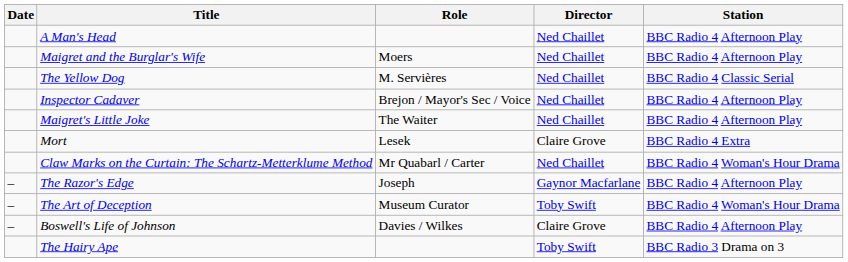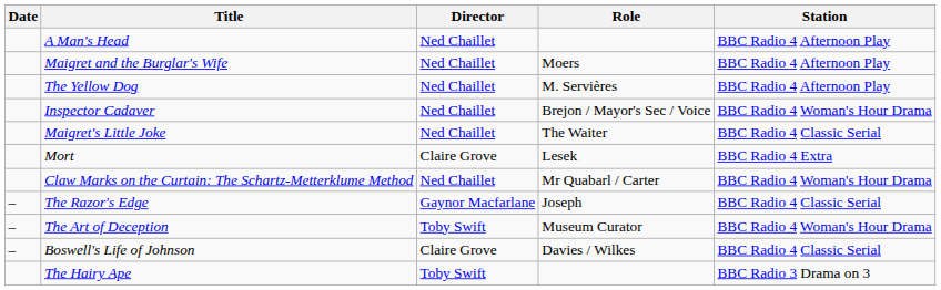 <table class="wikitable sortable">
 <tr>
 <th>Date</th>
 <th>Title</th>
+<th>Director</th>
 <th>Role</th>
-<th>Director</th>
 <th>Station</th>
 </tr>
 <tr>
 <td></td>
 <td><em><a href='#'>A Man's Head</a></em></td>
+<td><a href='#'>Ned Chaillet</a></td>
 <td></td>
-<td><a href='#'>Ned Chaillet</a></td>
 <td><a href='#'>BBC Radio 4</a> <a href='#'>Afternoon Play</a></td>
 </tr>
 <tr>
 <td></td>
 <td><em><a href='#'>Maigret and the Burglar's Wife</a></em></td>
+<td><a href='#'>Ned Chaillet</a></td>
 <td>Moers</td>
-<td><a href='#'>Ned Chaillet</a></td>
 <td><a href='#'>BBC Radio 4</a> <a href='#'>Afternoon Play</a></td>
 </tr>
 <tr>
 <td></td>
 <td><em><a href='#'>The Yellow Dog</a></em></td>
+<td><a href='#'>Ned Chaillet</a></td>
 <td>M. Servières</td>
+<td><a href='#'>BBC Radio 4</a> <a href='#'>Afternoon Play</a></td>
+</tr>
+<tr>
+<td></td>
+<td><em><a href='#'>Inspector Cadaver</a></em></td>
 <td><a href='#'>Ned Chaillet</a></td>
+<td>Brejon / Mayor's Sec / Voice</td>
+<td><a href='#'>BBC Radio 4</a> <a href='#'>Woman's Hour Drama</a></td>
+</tr>
+<tr>
+<td></td>
+<td><em><a href='#'>Maigret's Little Joke</a></em></td>
+<td><a href='#'>Ned Chaillet</a></td>
+<td>The Waiter</td>
 <td><a href='#'>BBC Radio 4</a> <a href='#'>Classic Serial</a></td>
 </tr>
 <tr>
 <td></td>
-<td><em><a href='#'>Inspector Cadaver</a></em></td>
-<td>Brejon / Mayor's Sec / Voice</td>
-<td><a href='#'>Ned Chaillet</a></td>
-<td><a href='#'>BBC Radio 4</a> <a href='#'>Afternoon Play</a></td>
-</tr>
-<tr>
-<td></td>
-<td><em><a href='#'>Maigret's Little Joke</a></em></td>
-<td>The Waiter</td>
-<td><a href='#'>Ned Chaillet</a></td>
-<td><a href='#'>BBC Radio 4</a> <a href='#'>Afternoon Play</a></td>
-</tr>
-<tr>
-<td></td>
 <td><em>Mort</em></td>
+<td>Claire Grove</td>
 <td>Lesek</td>
-<td>Claire Grove</td>
 <td><a href='#'>BBC Radio 4 Extra</a></td>
 </tr>
 <tr>
 <td></td>
 <td><em><a href='#'>Claw Marks on the Curtain: The Schartz-Metterklume Method</a></em></td>
+<td><a href='#'>Ned Chaillet</a></td>
 <td>Mr Quabarl / Carter</td>
-<td><a href='#'>Ned Chaillet</a></td>
 <td><a href='#'>BBC Radio 4</a> <a href='#'>Woman's Hour Drama</a></td>
 </tr>
 <tr>
 <td> – </td>
 <td><em><a href='#'>The Razor's Edge</a></em></td>
+<td><a href='#'>Gaynor Macfarlane</a></td>
 <td>Joseph</td>
-<td><a href='#'>Gaynor Macfarlane</a></td>
-<td><a href='#'>BBC Radio 4</a> <a href='#'>Afternoon Play</a></td>
+<td><a href='#'>BBC Radio 4</a> <a href='#'>Classic Serial</a></td>
 </tr>
 <tr>
 <td> – </td>
 <td><em><a href='#'>The Art of Deception</a></em></td>
+<td><a href='#'>Toby Swift</a></td>
 <td>Museum Curator</td>
-<td><a href='#'>Toby Swift</a></td>
 <td><a href='#'>BBC Radio 4</a> <a href='#'>Woman's Hour Drama</a></td>
 </tr>
 <tr>
 <td> – </td>
 <td><em>Boswell's Life of Johnson</em></td>
+<td>Claire Grove</td>
 <td>Davies / Wilkes</td>
-<td>Claire Grove</td>
-<td><a href='#'>BBC Radio 4</a> <a href='#'>Afternoon Play</a></td>
+<td><a href='#'>BBC Radio 4</a> <a href='#'>Classic Serial</a></td>
 </tr>
 <tr>
 <td></td>
 <td><em><a href='#'>The Hairy Ape</a></em></td>
+<td><a href='#'>Toby Swift</a></td>
 <td></td>
-<td><a href='#'>Toby Swift</a></td>
 <td><a href='#'>BBC Radio 3</a> Drama on 3</td>
 </tr>
 </table>
